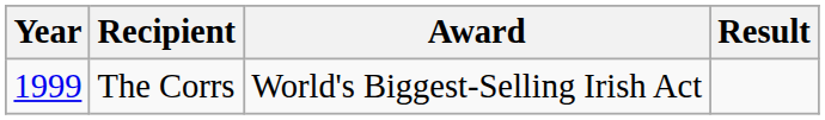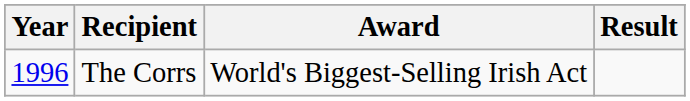 <table class="wikitable">
 <tr>
 <th>Year</th>
 <th>Recipient</th>
 <th>Award</th>
 <th>Result</th>
 </tr>
 <tr>
-<td><a href='#'>1999</a></td>
+<td><a href='#'>1996</a></td>
 <td>The Corrs</td>
 <td>World's Biggest-Selling Irish Act</td>
 <td></td>
 </tr>
 </table>
